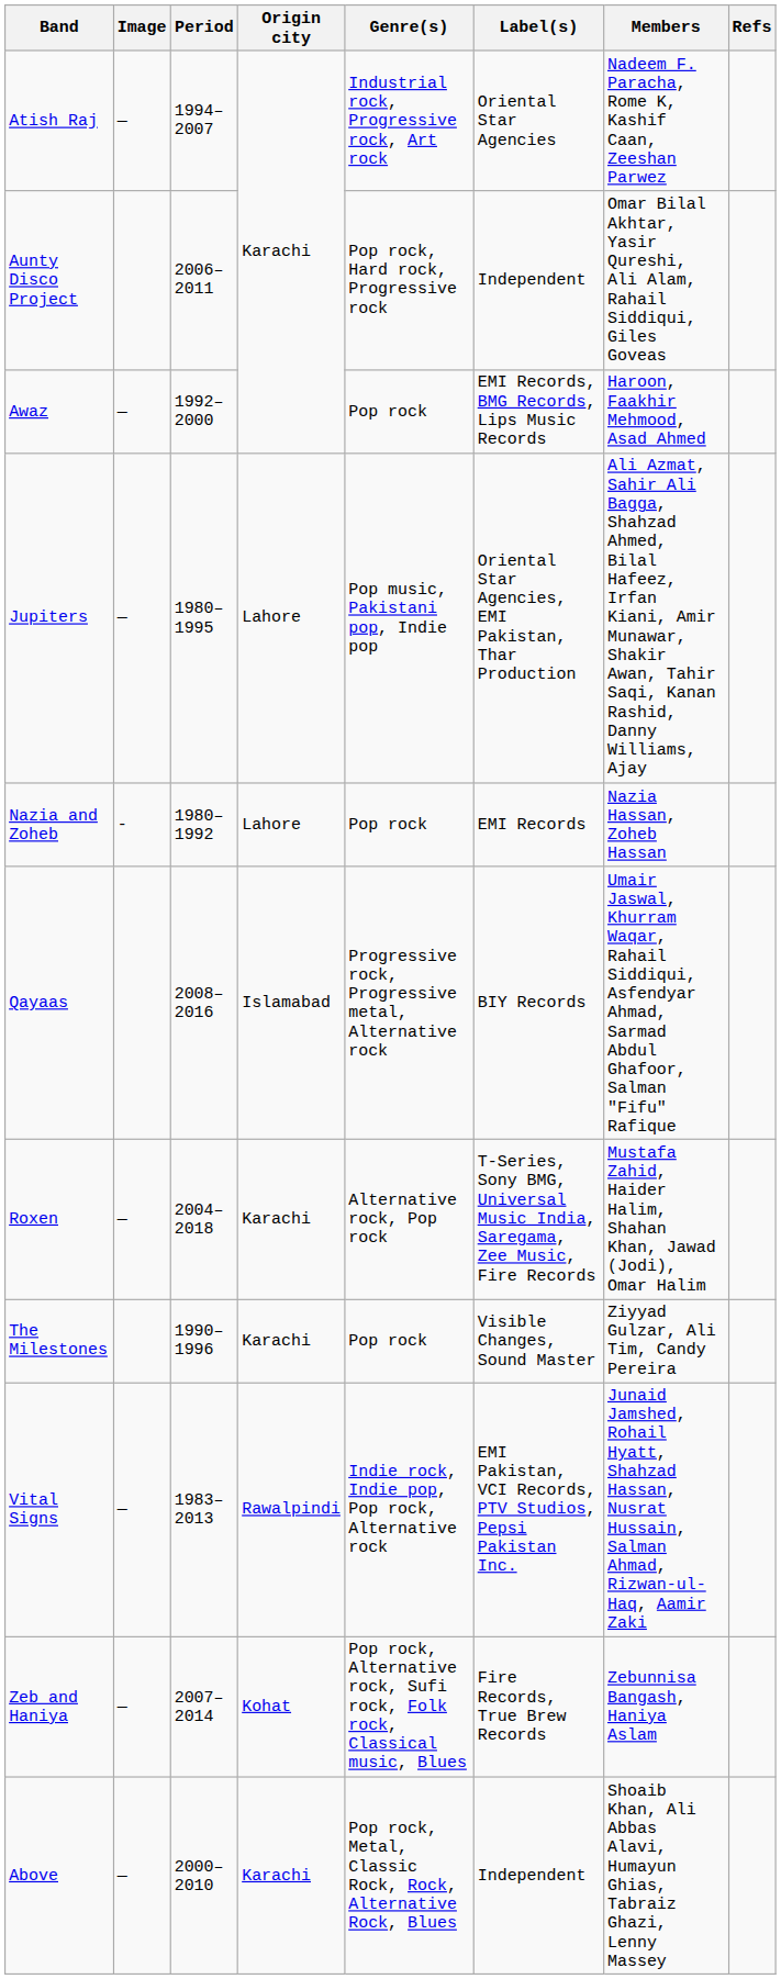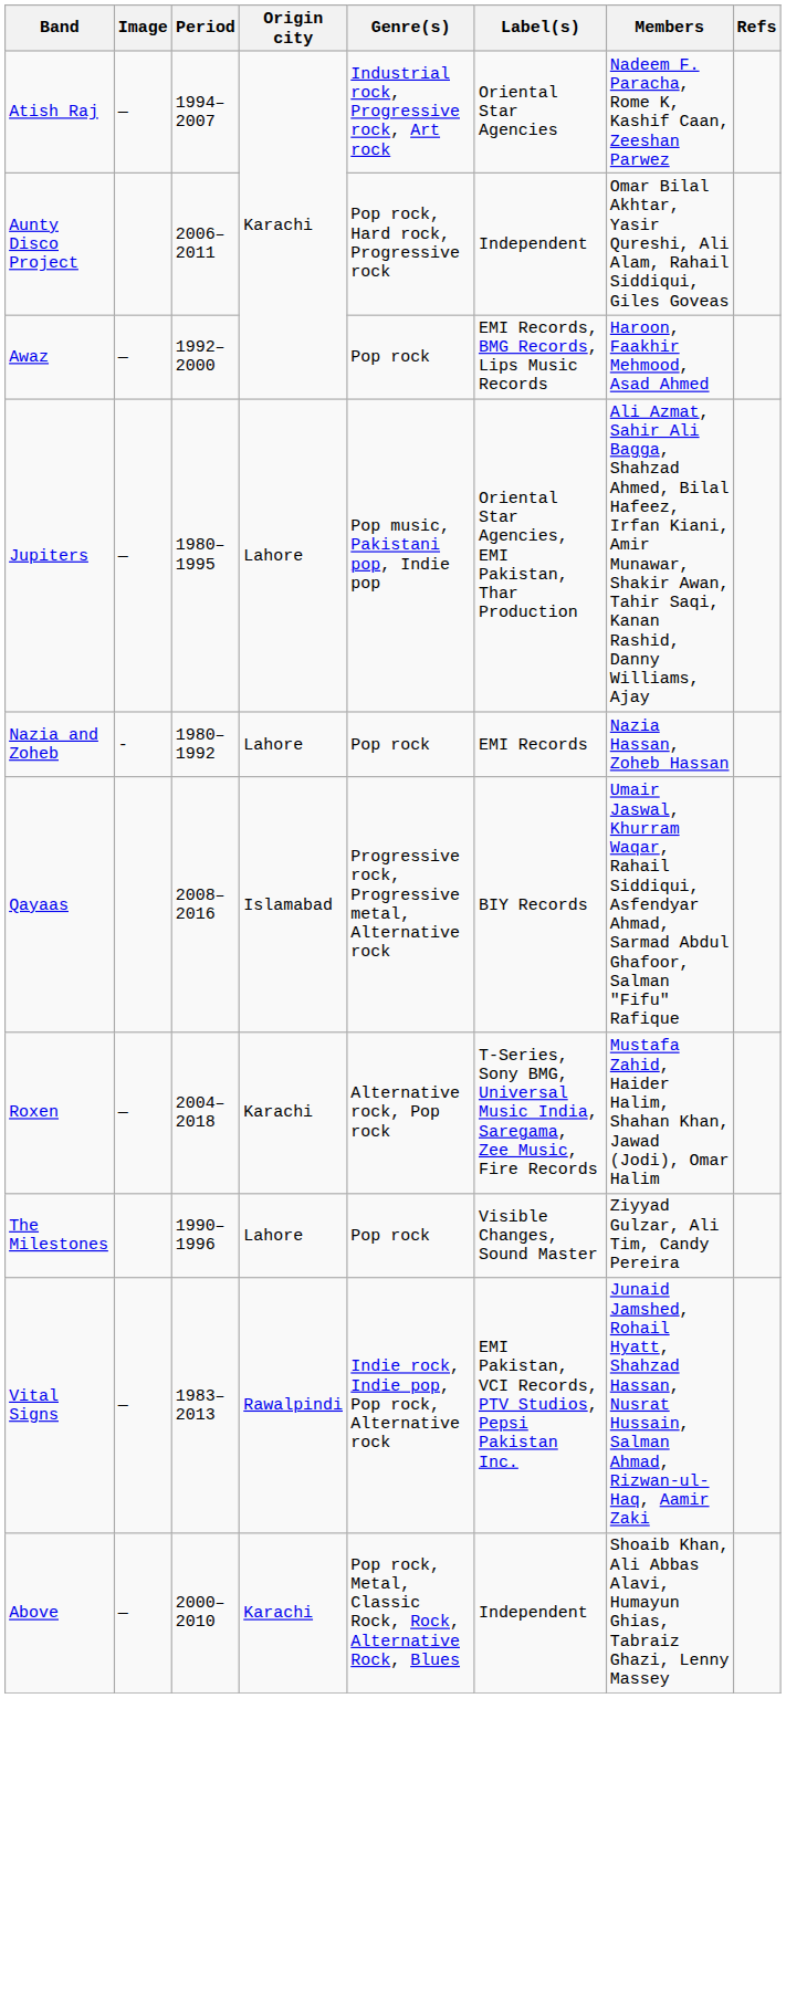 <table class="wikitable">
 <tr>
 <th>Band</th>
 <th>Image</th>
 <th>Period</th>
 <th>Origin city</th>
 <th>Genre(s)</th>
 <th>Label(s)</th>
 <th>Members</th>
 <th>Refs</th>
 </tr>
 <tr>
 <td><a href='#'>Atish Raj</a></td>
 <td>—</td>
 <td>1994–2007</td>
 <td rowspan="3">Karachi</td>
 <td><a href='#'>Industrial rock</a>, <a href='#'>Progressive rock</a>, <a href='#'>Art rock</a></td>
 <td>Oriental Star Agencies</td>
 <td><a href='#'>Nadeem F. Paracha</a>, Rome K, Kashif Caan, <a href='#'>Zeeshan Parwez</a></td>
 <td></td>
 </tr>
 <tr>
 <td><a href='#'>Aunty Disco Project</a></td>
 <td></td>
 <td>2006–2011</td>
 <td>Pop rock, Hard rock, Progressive rock</td>
 <td>Independent</td>
 <td>Omar Bilal Akhtar, Yasir Qureshi, Ali Alam, Rahail Siddiqui, Giles Goveas</td>
 <td></td>
 </tr>
 <tr>
 <td><a href='#'>Awaz</a></td>
 <td>—</td>
 <td>1992–2000</td>
 <td>Pop rock</td>
 <td>EMI Records, <a href='#'>BMG Records</a>, Lips Music Records</td>
 <td><a href='#'>Haroon</a>, <a href='#'>Faakhir Mehmood</a>, <a href='#'>Asad Ahmed</a></td>
 <td></td>
 </tr>
 <tr>
 <td><a href='#'>Jupiters</a></td>
 <td>—</td>
 <td>1980–1995</td>
 <td>Lahore</td>
 <td>Pop music, <a href='#'>Pakistani pop</a>, Indie pop</td>
 <td>Oriental Star Agencies, EMI Pakistan, Thar Production</td>
 <td><a href='#'>Ali Azmat</a>, <a href='#'>Sahir Ali Bagga</a>, Shahzad Ahmed, Bilal Hafeez, Irfan Kiani, Amir Munawar, Shakir Awan, Tahir Saqi, Kanan Rashid, Danny Williams, Ajay</td>
 <td></td>
 </tr>
 <tr>
 <td><a href='#'>Nazia and Zoheb</a></td>
 <td>-</td>
 <td>1980–1992</td>
 <td>Lahore</td>
 <td>Pop rock</td>
 <td>EMI Records</td>
 <td><a href='#'>Nazia Hassan</a>, <a href='#'>Zoheb Hassan</a></td>
 <td></td>
 </tr>
 <tr>
 <td><a href='#'>Qayaas</a></td>
 <td></td>
 <td>2008–2016</td>
 <td>Islamabad</td>
 <td>Progressive rock, Progressive metal, Alternative rock</td>
 <td>BIY Records</td>
 <td><a href='#'>Umair Jaswal</a>, <a href='#'>Khurram Waqar</a>, Rahail Siddiqui, Asfendyar Ahmad, Sarmad Abdul Ghafoor, Salman "Fifu" Rafique</td>
 <td></td>
 </tr>
 <tr>
 <td><a href='#'>Roxen</a></td>
 <td>—</td>
 <td>2004–2018</td>
 <td>Karachi</td>
 <td>Alternative rock, Pop rock</td>
 <td>T-Series, Sony BMG, <a href='#'>Universal Music India</a>, <a href='#'>Saregama</a>, <a href='#'>Zee Music</a>, Fire Records</td>
 <td><a href='#'>Mustafa Zahid</a>, Haider Halim, Shahan Khan, Jawad (Jodi), Omar Halim</td>
 <td></td>
 </tr>
 <tr>
 <td><a href='#'>The Milestones</a></td>
 <td></td>
 <td>1990–1996</td>
-<td>Karachi</td>
+<td>Lahore</td>
 <td>Pop rock</td>
 <td>Visible Changes, Sound Master</td>
 <td>Ziyyad Gulzar, Ali Tim, Candy Pereira</td>
 <td></td>
 </tr>
 <tr>
 <td><a href='#'>Vital Signs</a></td>
 <td>—</td>
 <td>1983–2013</td>
 <td><a href='#'>Rawalpindi</a></td>
 <td><a href='#'>Indie rock</a>, <a href='#'>Indie pop</a>, Pop rock, Alternative rock</td>
 <td>EMI Pakistan, VCI Records, <a href='#'>PTV Studios</a>, <a href='#'>Pepsi Pakistan Inc.</a></td>
 <td><a href='#'>Junaid Jamshed</a>, <a href='#'>Rohail Hyatt</a>, <a href='#'>Shahzad Hassan</a>, <a href='#'>Nusrat Hussain</a>, <a href='#'>Salman Ahmad</a>, <a href='#'>Rizwan-ul-Haq</a>, <a href='#'>Aamir Zaki</a></td>
 <td></td>
 </tr>
 <tr>
-<td><a href='#'>Zeb and Haniya</a></td>
-<td>—</td>
-<td>2007–2014</td>
-<td><a href='#'>Kohat</a></td>
-<td>Pop rock, Alternative rock, Sufi rock, <a href='#'>Folk rock</a>, <a href='#'>Classical music</a>, <a href='#'>Blues</a></td>
-<td>Fire Records, True Brew Records</td>
-<td><a href='#'>Zebunnisa Bangash</a>, <a href='#'>Haniya Aslam</a></td>
-<td></td>
-</tr>
-<tr>
 <td><a href='#'>Above</a></td>
 <td>—</td>
 <td>2000–2010</td>
 <td><a href='#'>Karachi</a></td>
 <td>Pop rock, Metal, Classic Rock, <a href='#'>Rock</a>, <a href='#'>Alternative Rock</a>, <a href='#'>Blues</a></td>
 <td>Independent</td>
 <td>Shoaib Khan, Ali Abbas Alavi, Humayun Ghias, Tabraiz Ghazi, Lenny Massey</td>
 <td></td>
 </tr>
 </table>
